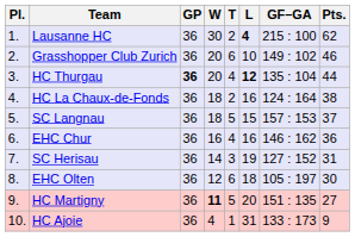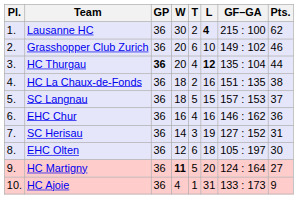 <table class="wikitable">
 <tr>
 <th>Pl.</th>
 <th>Team</th>
 <th>GP</th>
 <th>W</th>
 <th>T</th>
 <th>L</th>
 <th>GF–GA</th>
 <th>Pts.</th>
 </tr>
 <tr bgcolor="#e6e6fa">
 <td>1.</td>
 <td><a href='#'>Lausanne HC</a></td>
 <td>36</td>
 <td>30</td>
 <td>2</td>
 <td><strong>4</strong></td>
 <td>215 : 100</td>
 <td>62</td>
 </tr>
 <tr bgcolor="#e6e6fa">
 <td>2.</td>
 <td><a href='#'>Grasshopper Club Zurich</a></td>
 <td>36</td>
 <td>20</td>
 <td>6</td>
 <td>10</td>
 <td>149 : 102</td>
 <td>46</td>
 </tr>
 <tr bgcolor="#e6e6fa">
 <td>3.</td>
 <td><a href='#'>HC Thurgau</a></td>
 <td><strong>36</strong></td>
 <td>20</td>
 <td>4</td>
 <td><strong>12</strong></td>
 <td>135 : 104</td>
 <td>44</td>
 </tr>
 <tr bgcolor="#e6e6fa">
 <td>4.</td>
 <td><a href='#'>HC La Chaux-de-Fonds</a></td>
 <td>36</td>
 <td>18</td>
 <td>2</td>
 <td>16</td>
-<td>124 : 164</td>
+<td>151 : 135</td>
 <td>38</td>
 </tr>
 <tr bgcolor="#e6e6fa">
 <td>5.</td>
 <td><a href='#'>SC Langnau</a></td>
 <td>36</td>
 <td>18</td>
 <td>5</td>
 <td>15</td>
 <td>157 : 153</td>
 <td>37</td>
 </tr>
 <tr bgcolor="#e6e6fa">
 <td>6.</td>
 <td><a href='#'>EHC Chur</a></td>
 <td>36</td>
 <td>16</td>
 <td>4</td>
 <td>16</td>
 <td>146 : 162</td>
 <td>36</td>
 </tr>
 <tr bgcolor="#e6e6fa">
 <td>7.</td>
 <td><a href='#'>SC Herisau</a></td>
 <td>36</td>
 <td>14</td>
 <td>3</td>
 <td>19</td>
 <td>127 : 152</td>
 <td>31</td>
 </tr>
 <tr bgcolor="#e6e6fa">
 <td>8.</td>
 <td><a href='#'>EHC Olten</a></td>
 <td>36</td>
 <td>12</td>
 <td>6</td>
 <td>18</td>
 <td>105 : 197</td>
 <td>30</td>
 </tr>
 <tr bgcolor="#ffcccc">
 <td>9.</td>
 <td><a href='#'>HC Martigny</a></td>
 <td>36</td>
 <td><strong>11</strong></td>
 <td>5</td>
 <td>20</td>
-<td>151 : 135</td>
+<td>124 : 164</td>
 <td>27</td>
 </tr>
 <tr bgcolor="#ffcccc">
 <td>10.</td>
 <td><a href='#'>HC Ajoie</a></td>
 <td>36</td>
 <td>4</td>
 <td>1</td>
 <td>31</td>
 <td>133 : 173</td>
 <td>9</td>
 </tr>
 </table>
